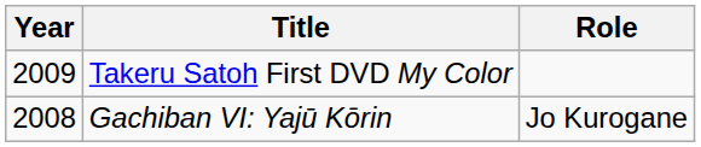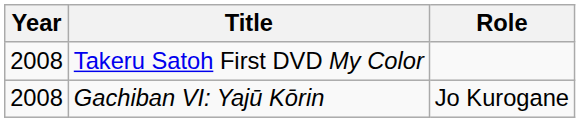 <table class="wikitable">
 <tr>
 <th>Year</th>
 <th>Title</th>
 <th>Role</th>
 </tr>
 <tr>
-<td>2009</td>
+<td>2008</td>
 <td><a href='#'>Takeru Satoh</a> First DVD <em>My Color</em></td>
 <td></td>
 </tr>
 <tr>
 <td>2008</td>
 <td><em>Gachiban VI: Yajū Kōrin</em></td>
 <td>Jo Kurogane</td>
 </tr>
 </table>
